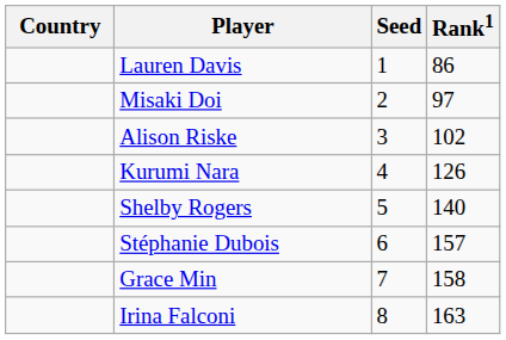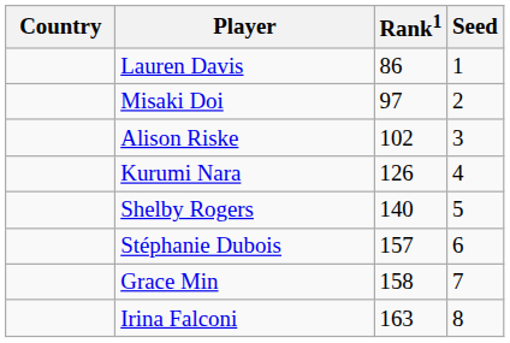 <table class="sortable wikitable">
 <tr>
 <th width="70">Country</th>
 <th width="175">Player</th>
+<th>Rank<sup>1</sup></th>
 <th>Seed</th>
-<th>Rank<sup>1</sup></th>
 </tr>
 <tr>
 <td></td>
 <td><a href='#'>Lauren Davis</a></td>
+<td>86</td>
 <td>1</td>
-<td>86</td>
 </tr>
 <tr>
 <td></td>
 <td><a href='#'>Misaki Doi</a></td>
+<td>97</td>
 <td>2</td>
-<td>97</td>
 </tr>
 <tr>
 <td></td>
 <td><a href='#'>Alison Riske</a></td>
+<td>102</td>
 <td>3</td>
-<td>102</td>
 </tr>
 <tr>
 <td></td>
 <td><a href='#'>Kurumi Nara</a></td>
+<td>126</td>
 <td>4</td>
-<td>126</td>
 </tr>
 <tr>
 <td></td>
 <td><a href='#'>Shelby Rogers</a></td>
+<td>140</td>
 <td>5</td>
-<td>140</td>
 </tr>
 <tr>
 <td></td>
 <td><a href='#'>Stéphanie Dubois</a></td>
+<td>157</td>
 <td>6</td>
-<td>157</td>
 </tr>
 <tr>
 <td></td>
 <td><a href='#'>Grace Min</a></td>
+<td>158</td>
 <td>7</td>
-<td>158</td>
 </tr>
 <tr>
 <td></td>
 <td><a href='#'>Irina Falconi</a></td>
+<td>163</td>
 <td>8</td>
-<td>163</td>
 </tr>
 </table>
